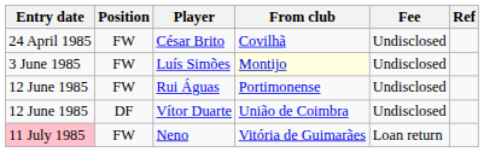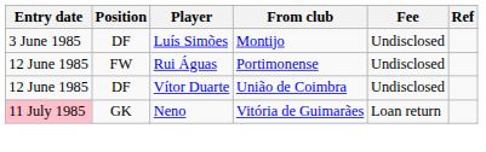 <table class="wikitable">
 <tr>
 <th>Entry date</th>
 <th>Position</th>
 <th>Player</th>
 <th>From club</th>
 <th>Fee</th>
 <th>Ref</th>
 </tr>
 <tr>
-<td>24 April 1985</td>
-<td style="text-align:center;">FW</td>
-<td style="text-align:left;"><a href='#'>César Brito</a></td>
-<td style="text-align:left;"><a href='#'>Covilhã</a></td>
-<td>Undisclosed</td>
-<td></td>
-</tr>
-<tr>
 <td>3 June 1985</td>
-<td style="text-align:center;">FW</td>
+<td style="text-align:center;">DF</td>
 <td style="text-align:left;"><a href='#'>Luís Simões</a></td>
-<td style="background: lightyellow; text-align:left;"><a href='#'>Montijo</a></td>
+<td style="text-align:left;"><a href='#'>Montijo</a></td>
 <td>Undisclosed</td>
 <td></td>
 </tr>
 <tr>
 <td>12 June 1985</td>
 <td style="text-align:center;">FW</td>
 <td style="text-align:left;"><a href='#'>Rui Águas</a></td>
 <td style="text-align:left;"><a href='#'>Portimonense</a></td>
 <td>Undisclosed</td>
 <td></td>
 </tr>
 <tr>
 <td>12 June 1985</td>
 <td style="text-align:center;">DF</td>
 <td style="text-align:left;"><a href='#'>Vítor Duarte</a></td>
 <td style="text-align:left;"><a href='#'>União de Coimbra</a></td>
 <td>Undisclosed</td>
 <td></td>
 </tr>
 <tr>
 <td style="background: pink;">11 July 1985</td>
-<td style="text-align:center;">FW</td>
+<td style="text-align:center;">GK</td>
 <td style="text-align:left;"><a href='#'>Neno</a></td>
 <td style="text-align:left;"><a href='#'>Vitória de Guimarães</a></td>
 <td>Loan return</td>
 <td></td>
 </tr>
 </table>
